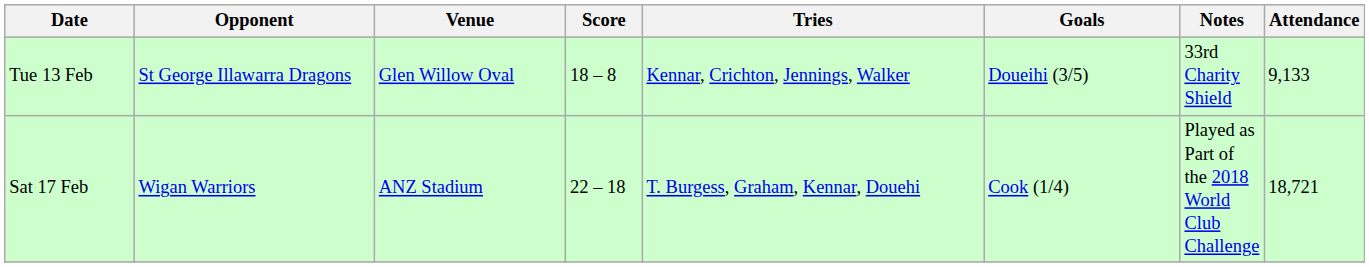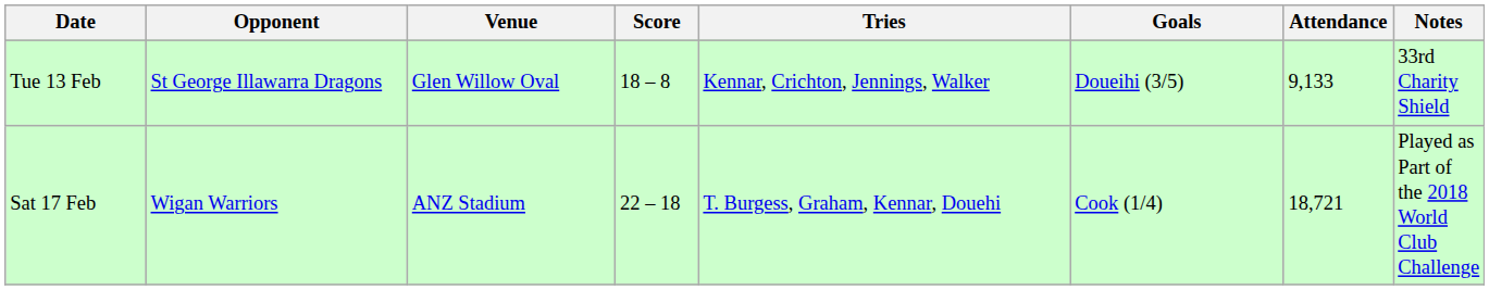 <table class="wikitable" style="font-size:75%;" width="100%">
 <tr>
 <th width="100">Date</th>
 <th width="190">Opponent</th>
 <th width="150">Venue</th>
 <th width="50">Score</th>
 <th width="285">Tries</th>
 <th width="155">Goals</th>
+<th width="60">Attendance</th>
 <th>Notes</th>
-<th width="60">Attendance</th>
 </tr>
 <tr bgcolor="#CCFFCC">
 <td>Tue 13 Feb</td>
 <td> <a href='#'>St George Illawarra Dragons</a></td>
 <td><a href='#'>Glen Willow Oval</a></td>
 <td>18 – 8</td>
 <td><a href='#'>Kennar</a>, <a href='#'>Crichton</a>, <a href='#'>Jennings</a>, <a href='#'>Walker</a></td>
 <td><a href='#'>Doueihi</a> (3/5)</td>
+<td>9,133</td>
 <td>33rd <a href='#'>Charity Shield</a></td>
-<td>9,133</td>
 </tr>
 <tr bgcolor="#CCFFCC">
 <td>Sat 17 Feb</td>
 <td> <a href='#'>Wigan Warriors</a></td>
 <td><a href='#'>ANZ Stadium</a></td>
 <td>22 – 18</td>
 <td><a href='#'>T. Burgess</a>, <a href='#'>Graham</a>, <a href='#'>Kennar</a>, <a href='#'>Douehi</a></td>
 <td><a href='#'>Cook</a> (1/4)</td>
+<td>18,721</td>
 <td>Played as Part of the <a href='#'>2018 World Club Challenge</a></td>
-<td>18,721</td>
 </tr>
 </table>
